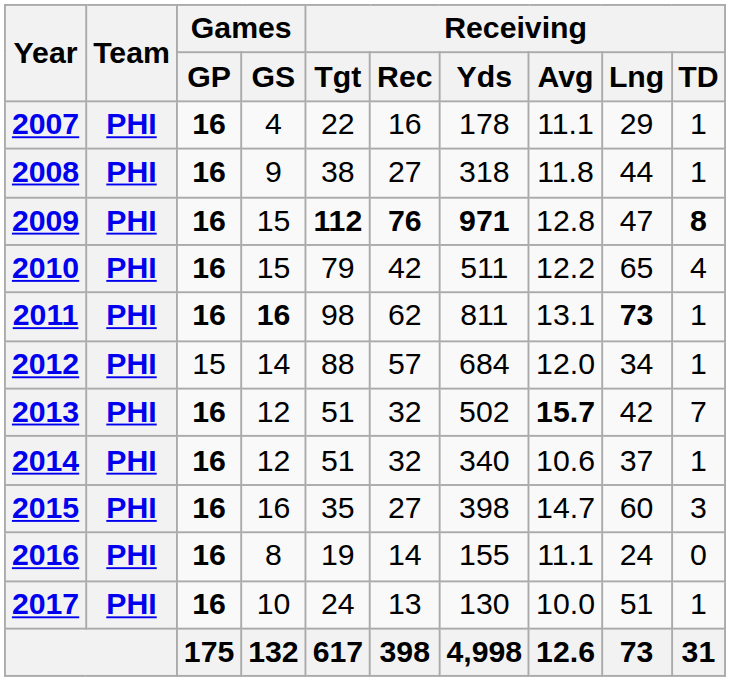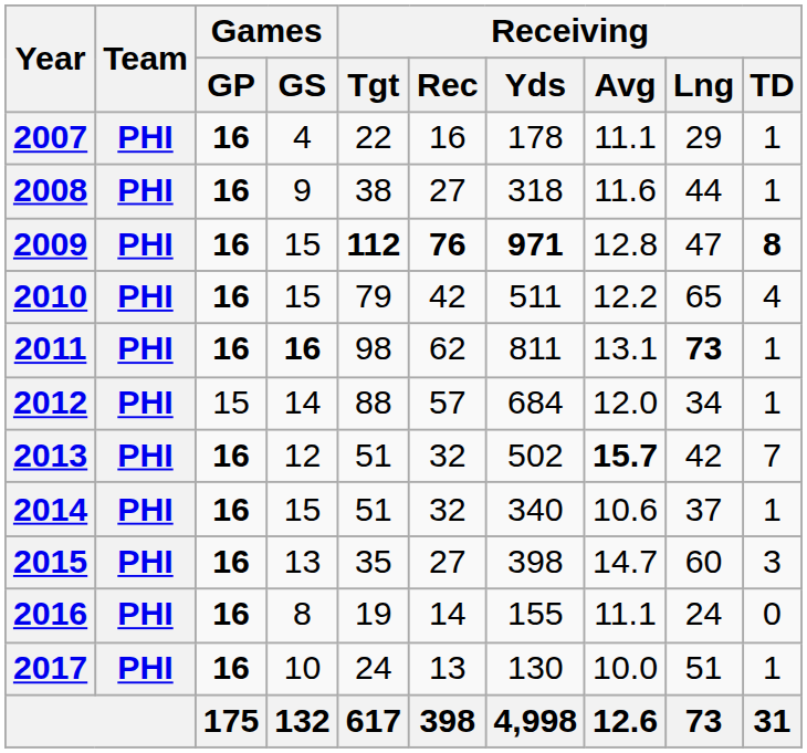 <table class="wikitable" style="text-align:center">
 <tr>
 <th rowspan="2">Year</th>
 <th rowspan="2">Team</th>
 <th colspan="2">Games</th>
 <th colspan="6">Receiving</th>
 </tr>
 <tr>
 <th>GP</th>
 <th>GS</th>
 <th>Tgt</th>
 <th>Rec</th>
 <th>Yds</th>
 <th>Avg</th>
 <th>Lng</th>
 <th>TD</th>
 </tr>
 <tr>
 <th><a href='#'>2007</a></th>
 <th><a href='#'>PHI</a></th>
 <td><strong>16</strong></td>
 <td>4</td>
 <td>22</td>
 <td>16</td>
 <td>178</td>
 <td>11.1</td>
 <td>29</td>
 <td>1</td>
 </tr>
 <tr>
 <th><a href='#'>2008</a></th>
 <th><a href='#'>PHI</a></th>
 <td><strong>16</strong></td>
 <td>9</td>
 <td>38</td>
 <td>27</td>
 <td>318</td>
-<td>11.8</td>
+<td>11.6</td>
 <td>44</td>
 <td>1</td>
 </tr>
 <tr>
 <th><a href='#'>2009</a></th>
 <th><a href='#'>PHI</a></th>
 <td><strong>16</strong></td>
 <td>15</td>
 <td><strong>112</strong></td>
 <td><strong>76</strong></td>
 <td><strong>971</strong></td>
 <td>12.8</td>
 <td>47</td>
 <td><strong>8</strong></td>
 </tr>
 <tr>
 <th><a href='#'>2010</a></th>
 <th><a href='#'>PHI</a></th>
 <td><strong>16</strong></td>
 <td>15</td>
 <td>79</td>
 <td>42</td>
 <td>511</td>
 <td>12.2</td>
 <td>65</td>
 <td>4</td>
 </tr>
 <tr>
 <th><a href='#'>2011</a></th>
 <th><a href='#'>PHI</a></th>
 <td><strong>16</strong></td>
 <td><strong>16</strong></td>
 <td>98</td>
 <td>62</td>
 <td>811</td>
 <td>13.1</td>
 <td><strong>73</strong></td>
 <td>1</td>
 </tr>
 <tr>
 <th><a href='#'>2012</a></th>
 <th><a href='#'>PHI</a></th>
 <td>15</td>
 <td>14</td>
 <td>88</td>
 <td>57</td>
 <td>684</td>
 <td>12.0</td>
 <td>34</td>
 <td>1</td>
 </tr>
 <tr>
 <th><a href='#'>2013</a></th>
 <th><a href='#'>PHI</a></th>
 <td><strong>16</strong></td>
 <td>12</td>
 <td>51</td>
 <td>32</td>
 <td>502</td>
 <td><strong>15.7</strong></td>
 <td>42</td>
 <td>7</td>
 </tr>
 <tr>
 <th><a href='#'>2014</a></th>
 <th><a href='#'>PHI</a></th>
 <td><strong>16</strong></td>
-<td>12</td>
+<td>15</td>
 <td>51</td>
 <td>32</td>
 <td>340</td>
 <td>10.6</td>
 <td>37</td>
 <td>1</td>
 </tr>
 <tr>
 <th><a href='#'>2015</a></th>
 <th><a href='#'>PHI</a></th>
 <td><strong>16</strong></td>
-<td>16</td>
+<td>13</td>
 <td>35</td>
 <td>27</td>
 <td>398</td>
 <td>14.7</td>
 <td>60</td>
 <td>3</td>
 </tr>
 <tr>
 <th><a href='#'>2016</a></th>
 <th><a href='#'>PHI</a></th>
 <td><strong>16</strong></td>
 <td>8</td>
 <td>19</td>
 <td>14</td>
 <td>155</td>
 <td>11.1</td>
 <td>24</td>
 <td>0</td>
 </tr>
 <tr>
 <th><a href='#'>2017</a></th>
 <th><a href='#'>PHI</a></th>
 <td><strong>16</strong></td>
 <td>10</td>
 <td>24</td>
 <td>13</td>
 <td>130</td>
 <td>10.0</td>
 <td>51</td>
 <td>1</td>
 </tr>
 <tr>
 <th colspan="2"></th>
 <th>175</th>
 <th>132</th>
 <th>617</th>
 <th>398</th>
 <th>4,998</th>
 <th>12.6</th>
 <th>73</th>
 <th>31</th>
 </tr>
 </table>
